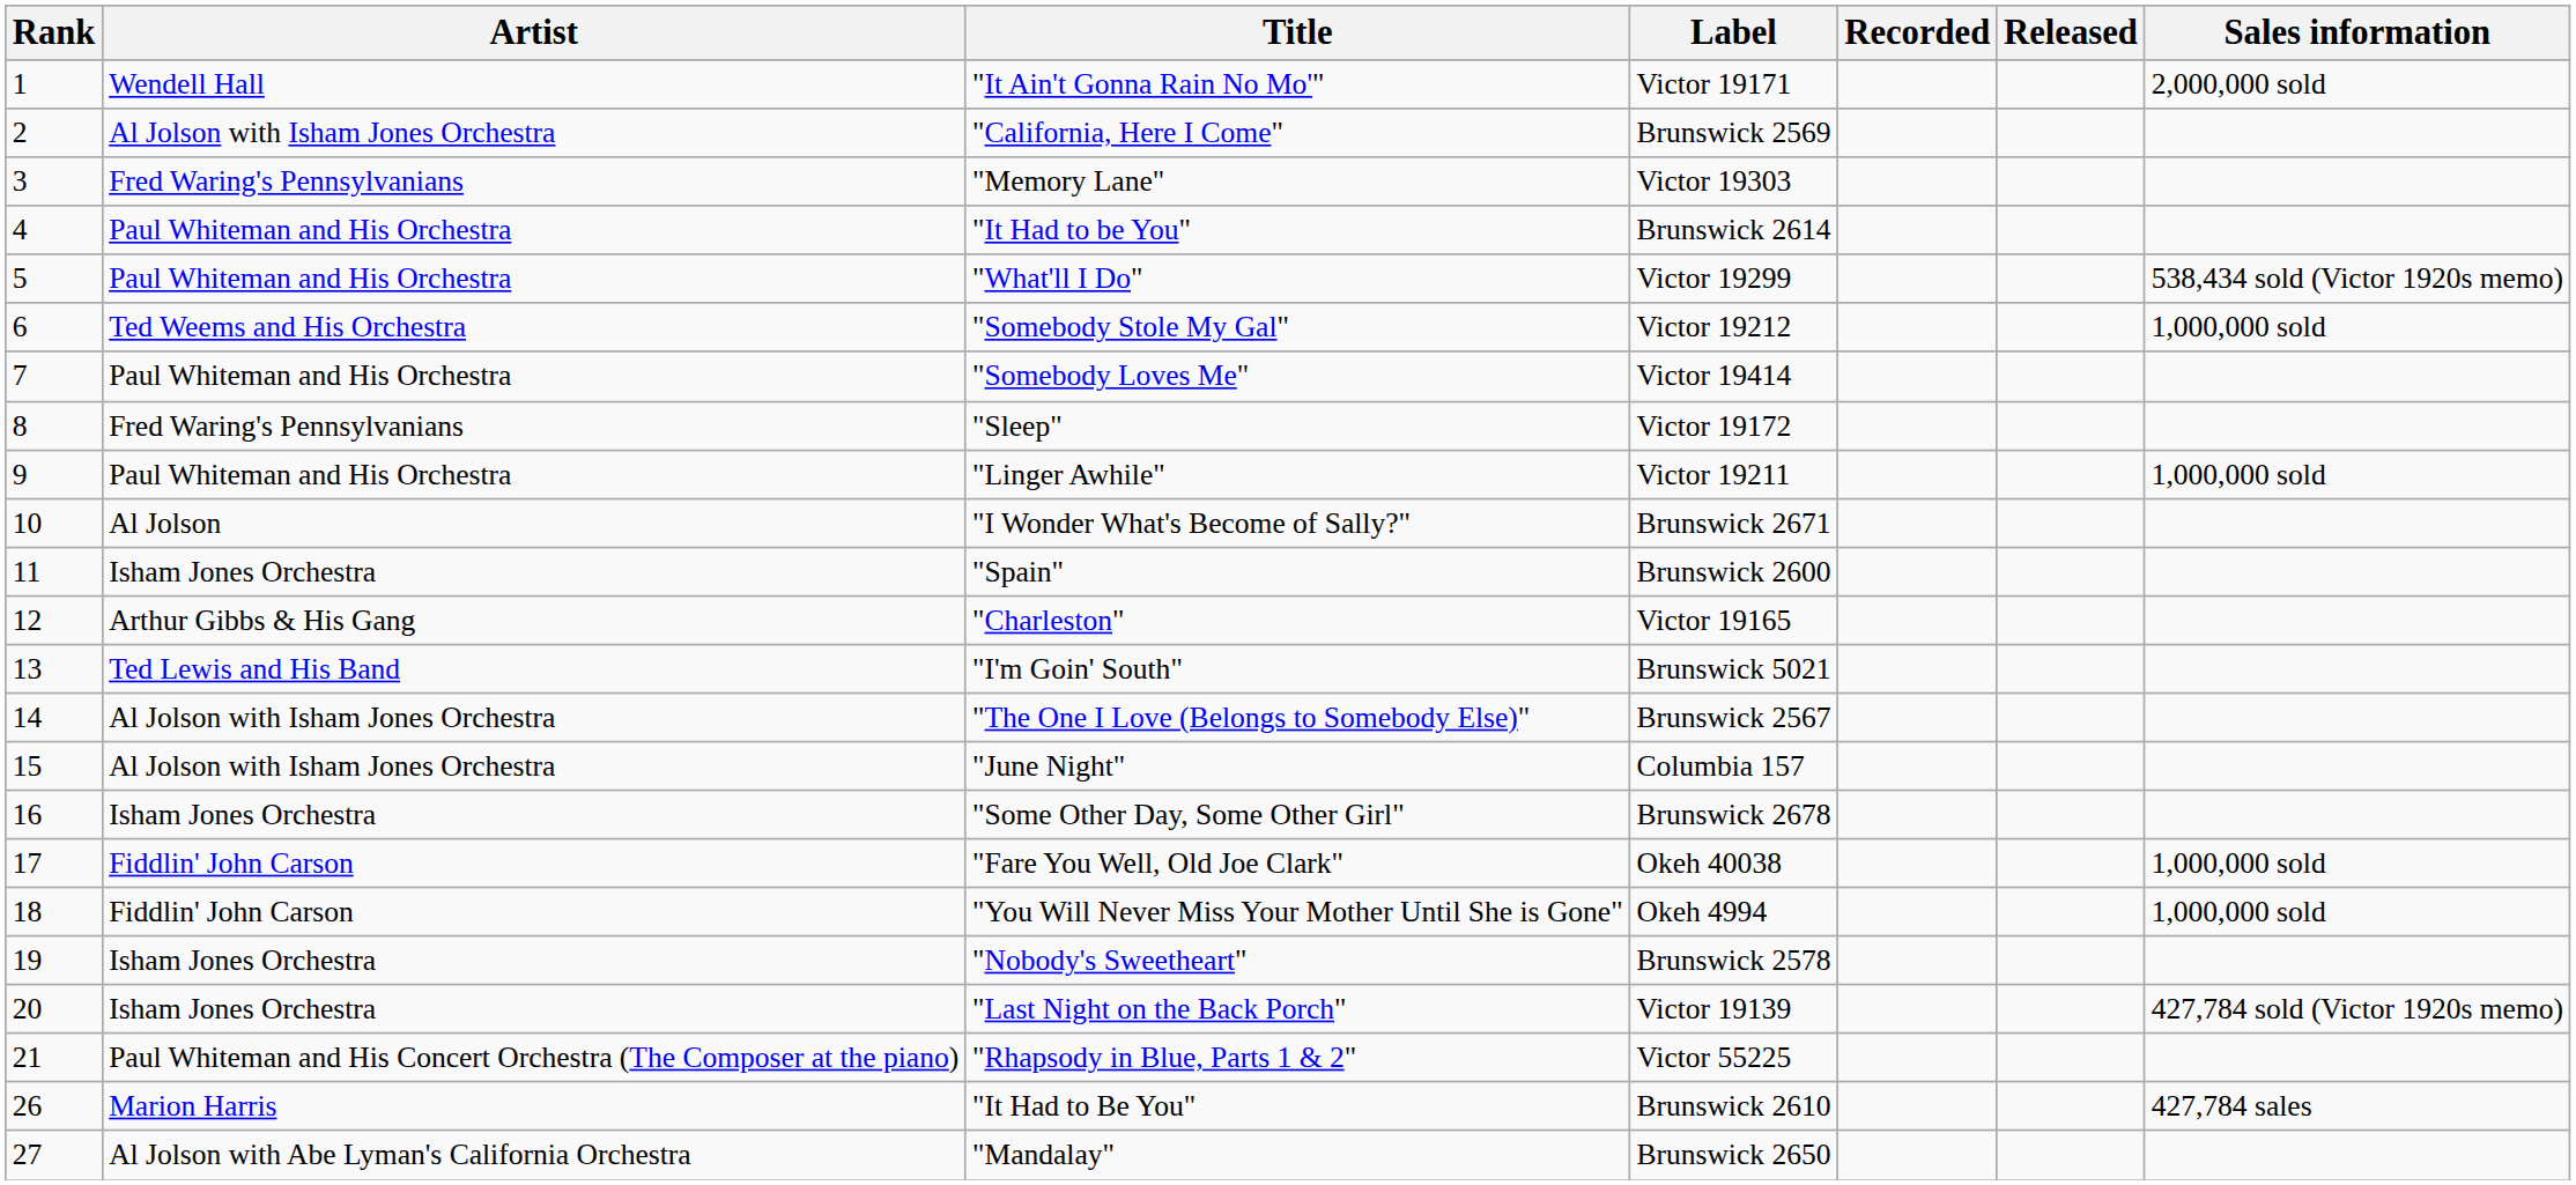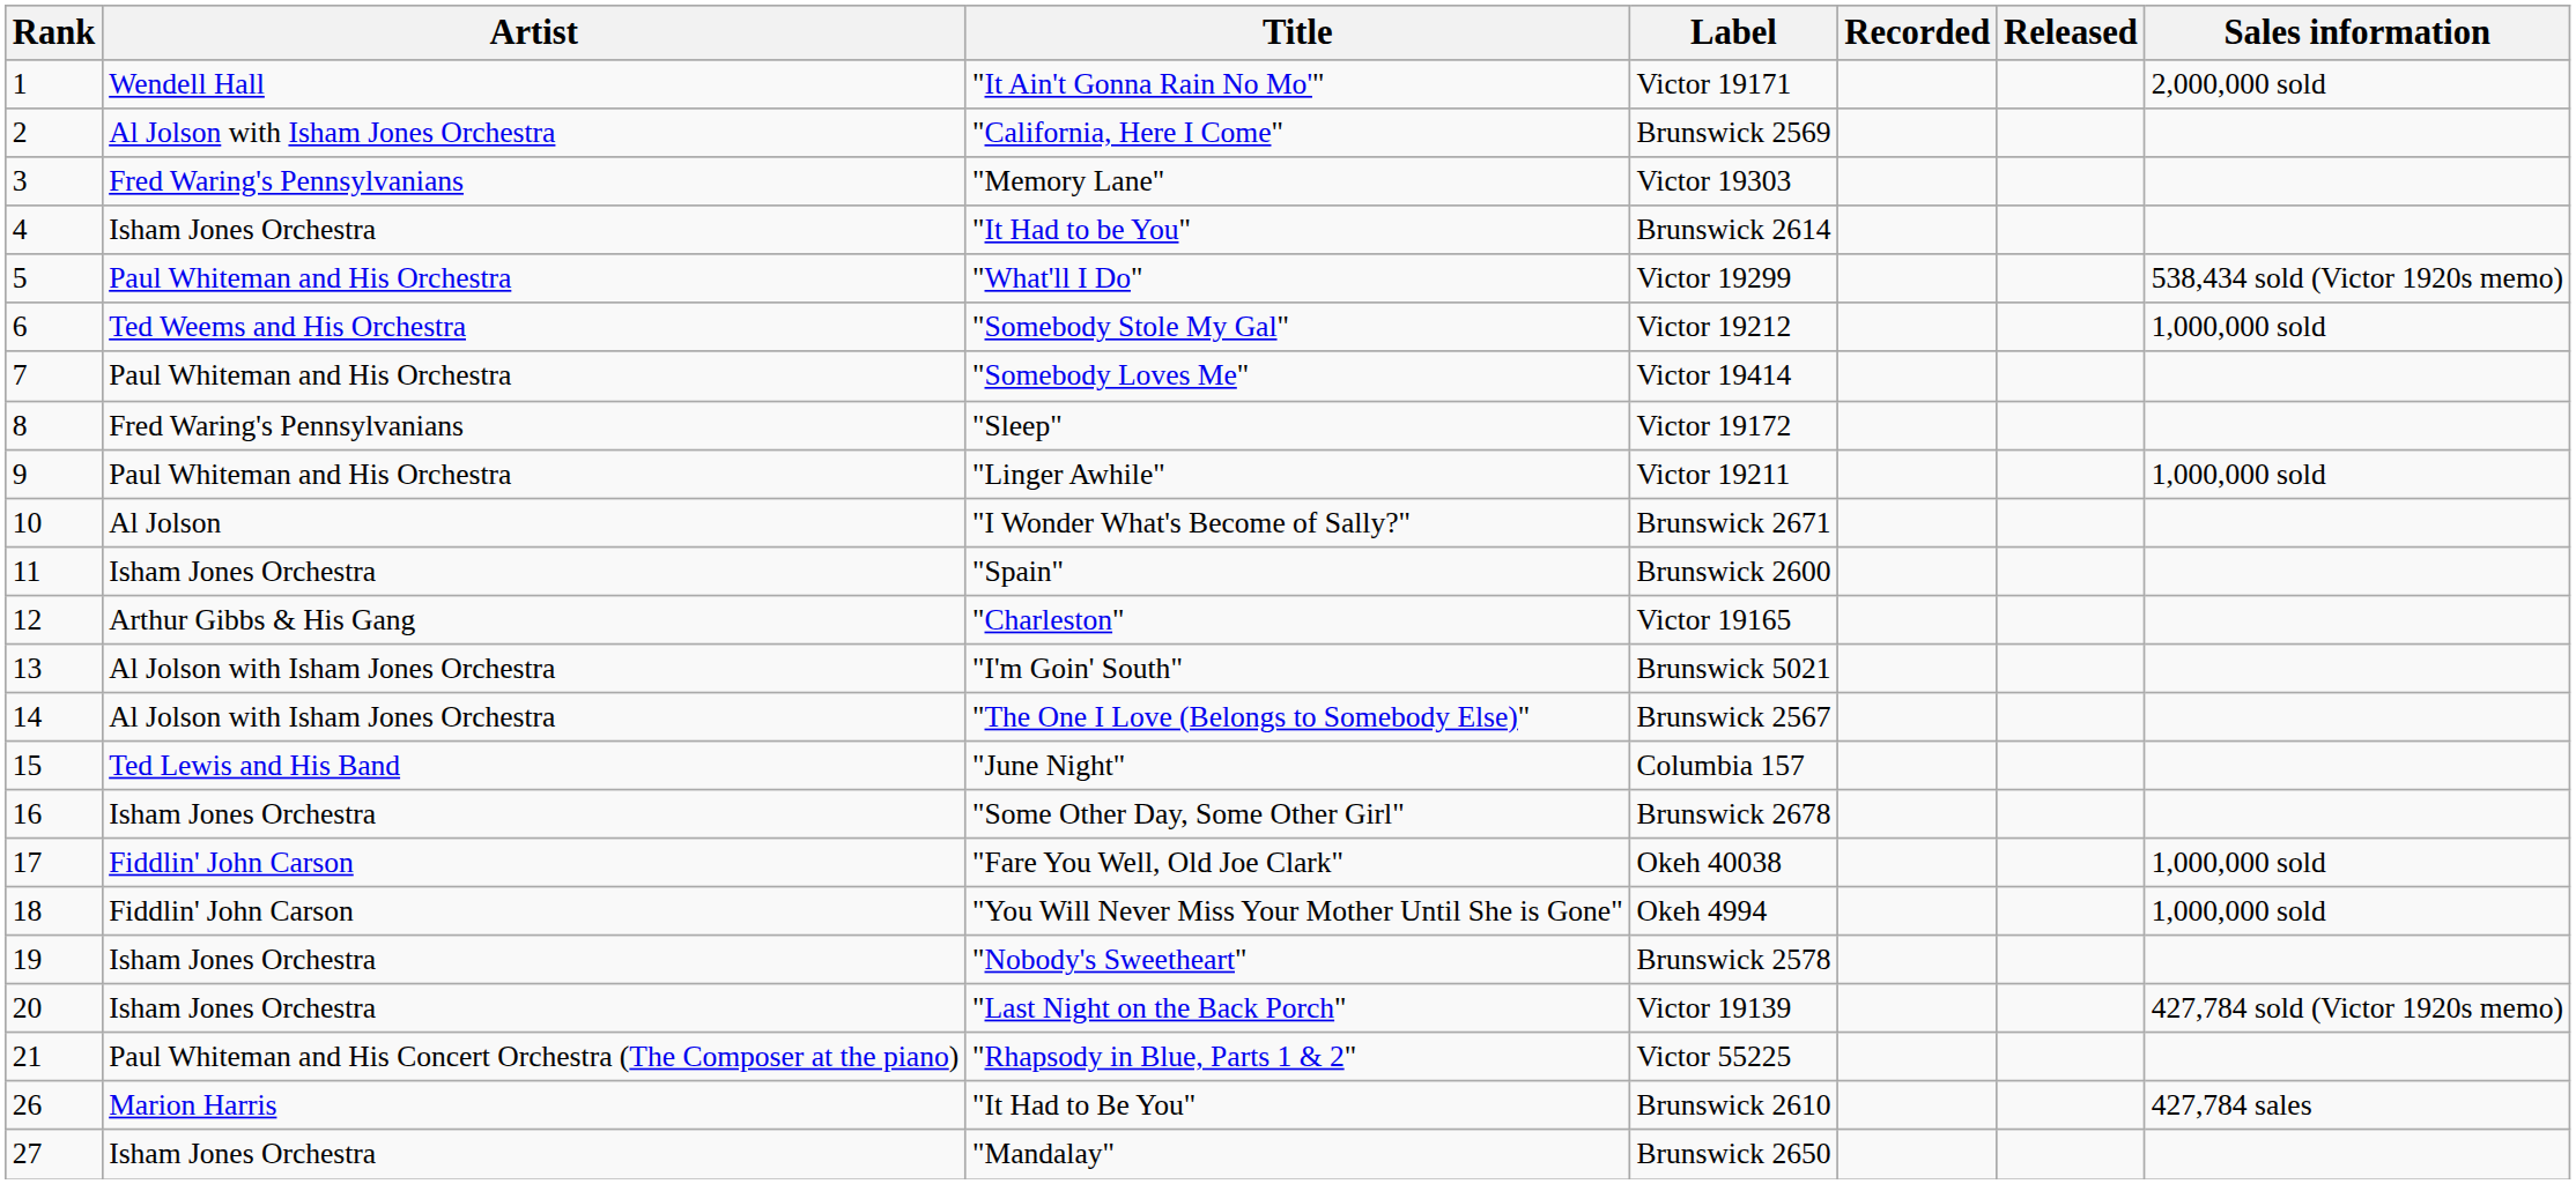 <table class="wikitable" style="font-size:95%;">
 <tr>
 <th><big>Rank</big></th>
 <th><big>Artist</big></th>
 <th><big>Title</big></th>
 <th><big>Label</big></th>
 <th><big>Recorded</big></th>
 <th><big>Released</big></th>
 <th><big>Sales information</big></th>
 </tr>
 <tr>
 <td>1</td>
 <td><a href='#'>Wendell Hall</a></td>
 <td>"<a href='#'>It Ain't Gonna Rain No Mo'</a>"</td>
 <td>Victor 19171</td>
 <td></td>
 <td></td>
 <td>2,000,000 sold</td>
 </tr>
 <tr>
 <td>2</td>
 <td><a href='#'>Al Jolson</a> with <a href='#'>Isham Jones Orchestra</a></td>
 <td>"<a href='#'>California, Here I Come</a>"</td>
 <td>Brunswick 2569</td>
 <td></td>
 <td></td>
 <td></td>
 </tr>
 <tr>
 <td>3</td>
 <td><a href='#'>Fred Waring's Pennsylvanians</a></td>
 <td>"Memory Lane"</td>
 <td>Victor 19303</td>
 <td></td>
 <td></td>
 <td></td>
 </tr>
 <tr>
 <td>4</td>
-<td><a href='#'>Paul Whiteman and His Orchestra</a></td>
+<td>Isham Jones Orchestra</td>
 <td>"<a href='#'>It Had to be You</a>"</td>
 <td>Brunswick 2614</td>
 <td></td>
 <td></td>
 <td></td>
 </tr>
 <tr>
 <td>5</td>
 <td><a href='#'>Paul Whiteman and His Orchestra</a></td>
 <td>"<a href='#'>What'll I Do</a>"</td>
 <td>Victor 19299</td>
 <td></td>
 <td></td>
 <td>538,434 sold (Victor 1920s memo)</td>
 </tr>
 <tr>
 <td>6</td>
 <td><a href='#'>Ted Weems and His Orchestra</a></td>
 <td>"<a href='#'>Somebody Stole My Gal</a>"</td>
 <td>Victor 19212</td>
 <td></td>
 <td></td>
 <td>1,000,000 sold</td>
 </tr>
 <tr>
 <td>7</td>
 <td>Paul Whiteman and His Orchestra</td>
 <td>"<a href='#'>Somebody Loves Me</a>"</td>
 <td>Victor 19414</td>
 <td></td>
 <td></td>
 <td></td>
 </tr>
 <tr>
 <td>8</td>
 <td>Fred Waring's Pennsylvanians</td>
 <td>"Sleep"</td>
 <td>Victor 19172</td>
 <td></td>
 <td></td>
 <td></td>
 </tr>
 <tr>
 <td>9</td>
 <td>Paul Whiteman and His Orchestra</td>
 <td>"Linger Awhile"</td>
 <td>Victor 19211</td>
 <td></td>
 <td></td>
 <td>1,000,000 sold</td>
 </tr>
 <tr>
 <td>10</td>
 <td>Al Jolson</td>
 <td>"I Wonder What's Become of Sally?"</td>
 <td>Brunswick 2671</td>
 <td></td>
 <td></td>
 <td></td>
 </tr>
 <tr>
 <td>11</td>
 <td>Isham Jones Orchestra</td>
 <td>"Spain"</td>
 <td>Brunswick 2600</td>
 <td></td>
 <td></td>
 <td></td>
 </tr>
 <tr>
 <td>12</td>
 <td>Arthur Gibbs & His Gang</td>
 <td>"<a href='#'>Charleston</a>"</td>
 <td>Victor 19165</td>
 <td></td>
 <td></td>
 <td></td>
 </tr>
 <tr>
 <td>13</td>
-<td><a href='#'>Ted Lewis and His Band</a></td>
+<td>Al Jolson with Isham Jones Orchestra</td>
 <td>"I'm Goin' South"</td>
 <td>Brunswick 5021</td>
 <td></td>
 <td></td>
 <td></td>
 </tr>
 <tr>
 <td>14</td>
 <td>Al Jolson with Isham Jones Orchestra</td>
 <td>"<a href='#'>The One I Love (Belongs to Somebody Else)</a>"</td>
 <td>Brunswick 2567</td>
 <td></td>
 <td></td>
 <td></td>
 </tr>
 <tr>
 <td>15</td>
-<td>Al Jolson with Isham Jones Orchestra</td>
+<td><a href='#'>Ted Lewis and His Band</a></td>
 <td>"June Night"</td>
 <td>Columbia 157</td>
 <td></td>
 <td></td>
 <td></td>
 </tr>
 <tr>
 <td>16</td>
 <td>Isham Jones Orchestra</td>
 <td>"Some Other Day, Some Other Girl"</td>
 <td>Brunswick 2678</td>
 <td></td>
 <td></td>
 <td></td>
 </tr>
 <tr>
 <td>17</td>
 <td><a href='#'>Fiddlin' John Carson</a></td>
 <td>"Fare You Well, Old Joe Clark"</td>
 <td>Okeh 40038</td>
 <td></td>
 <td></td>
 <td>1,000,000 sold</td>
 </tr>
 <tr>
 <td>18</td>
 <td>Fiddlin' John Carson</td>
 <td>"You Will Never Miss Your Mother Until She is Gone"</td>
 <td>Okeh 4994</td>
 <td></td>
 <td></td>
 <td>1,000,000 sold</td>
 </tr>
 <tr>
 <td>19</td>
 <td>Isham Jones Orchestra</td>
 <td>"<a href='#'>Nobody's Sweetheart</a>"</td>
 <td>Brunswick 2578</td>
 <td></td>
 <td></td>
 <td></td>
 </tr>
 <tr>
 <td>20</td>
 <td>Isham Jones Orchestra</td>
 <td>"<a href='#'>Last Night on the Back Porch</a>"</td>
 <td>Victor 19139</td>
 <td></td>
 <td></td>
 <td>427,784 sold (Victor 1920s memo)</td>
 </tr>
 <tr>
 <td>21</td>
 <td>Paul Whiteman and His Concert Orchestra (<a href='#'>The Composer at the piano</a>)</td>
 <td>"<a href='#'>Rhapsody in Blue, Parts 1 & 2</a>"</td>
 <td>Victor 55225</td>
 <td></td>
 <td></td>
 <td></td>
 </tr>
 <tr>
 <td>26</td>
 <td><a href='#'>Marion Harris</a></td>
 <td>"It Had to Be You"</td>
 <td>Brunswick 2610</td>
 <td></td>
 <td></td>
 <td>427,784 sales</td>
 </tr>
 <tr>
 <td>27</td>
-<td>Al Jolson with Abe Lyman's California Orchestra</td>
+<td>Isham Jones Orchestra</td>
 <td>"Mandalay"</td>
 <td>Brunswick 2650</td>
 <td></td>
 <td></td>
 <td></td>
 </tr>
 </table>
